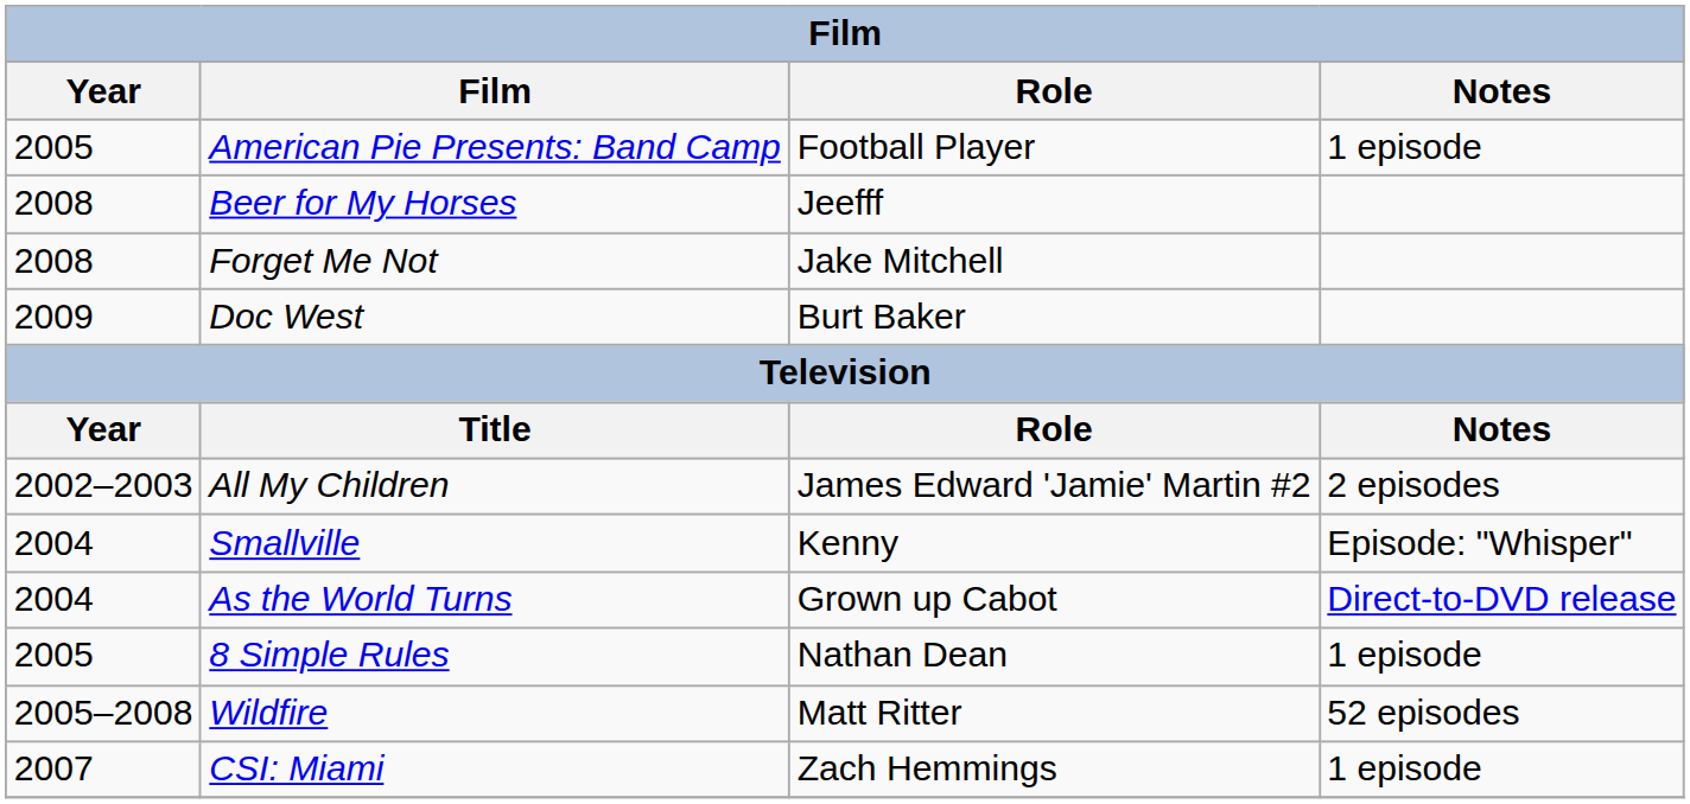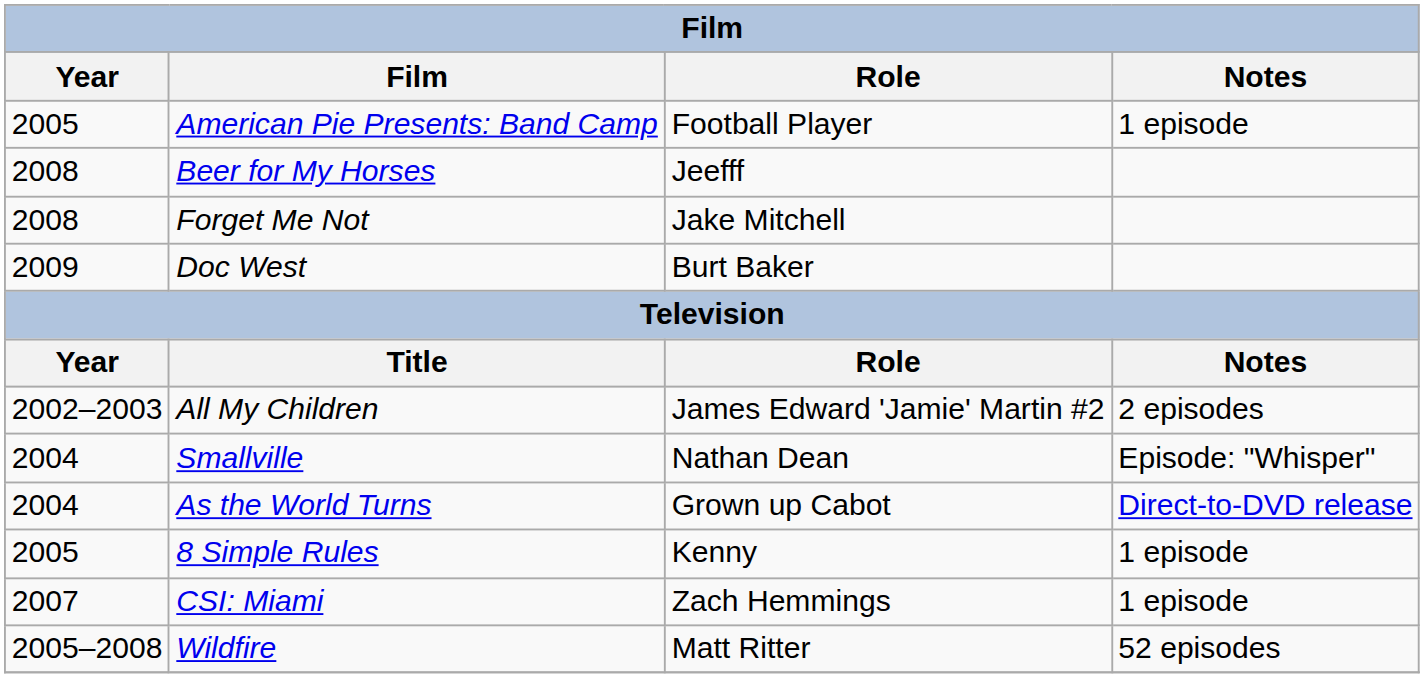 <table class="wikitable">
 <tr>
 <th colspan="4" style="background: LightSteelBlue;">Film</th>
 </tr>
 <tr bgcolor="#CCCCCC" align="center">
 <th>Year</th>
 <th>Film</th>
 <th>Role</th>
 <th>Notes</th>
 </tr>
 <tr>
 <td>2005</td>
 <td><em><a href='#'>American Pie Presents: Band Camp</a></em></td>
 <td>Football Player</td>
 <td>1 episode</td>
 </tr>
 <tr>
 <td>2008</td>
 <td><em><a href='#'>Beer for My Horses</a></em></td>
 <td>Jeefff</td>
 <td></td>
 </tr>
 <tr>
 <td>2008</td>
 <td><em>Forget Me Not</em></td>
 <td>Jake Mitchell</td>
 <td></td>
 </tr>
 <tr>
 <td>2009</td>
 <td><em>Doc West</em></td>
 <td>Burt Baker</td>
 <td></td>
 </tr>
 <tr bgcolor="#CCCCCC" align="center">
 <th colspan="4" style="background: LightSteelBlue;">Television</th>
 </tr>
 <tr bgcolor="#CCCCCC" align="center">
 <th>Year</th>
 <th>Title</th>
 <th>Role</th>
 <th>Notes</th>
 </tr>
 <tr>
 <td>2002–2003</td>
 <td><em>All My Children</em></td>
 <td>James Edward 'Jamie' Martin #2</td>
 <td>2 episodes</td>
 </tr>
 <tr>
 <td>2004</td>
 <td><em><a href='#'>Smallville</a></em></td>
-<td>Kenny</td>
+<td>Nathan Dean</td>
 <td>Episode: "Whisper"</td>
 </tr>
 <tr>
 <td>2004</td>
 <td><em><a href='#'>As the World Turns</a></em></td>
 <td>Grown up Cabot</td>
 <td><a href='#'>Direct-to-DVD release</a></td>
 </tr>
 <tr>
 <td>2005</td>
 <td><em><a href='#'>8 Simple Rules</a></em></td>
-<td>Nathan Dean</td>
+<td>Kenny</td>
+<td>1 episode</td>
+</tr>
+<tr>
+<td>2007</td>
+<td><em><a href='#'>CSI: Miami</a></em></td>
+<td>Zach Hemmings</td>
 <td>1 episode</td>
 </tr>
 <tr>
 <td>2005–2008</td>
 <td><em><a href='#'>Wildfire</a></em></td>
 <td>Matt Ritter</td>
 <td>52 episodes</td>
 </tr>
 <tr>
-<td>2007</td>
-<td><em><a href='#'>CSI: Miami</a></em></td>
-<td>Zach Hemmings</td>
-<td>1 episode</td>
-</tr>
-<tr>
 </tr>
 </table>
